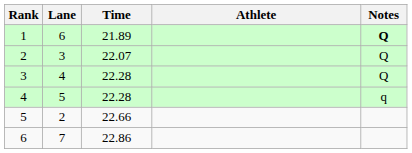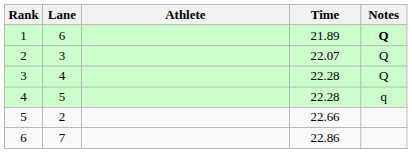 <table class="wikitable sortable" style="text-align:center">
 <tr>
 <th width=40>Rank</th>
 <th width=40>Lane</th>
+<th width=250>Athlete</th>
 <th width=80>Time</th>
-<th width=250>Athlete</th>
 <th width=50>Notes</th>
 </tr>
 <tr style="background:#cfc;">
 <td>1</td>
 <td>6</td>
+<td align=left></td>
 <td>21.89</td>
-<td align=left></td>
 <td><strong>Q</strong></td>
 </tr>
 <tr style="background:#cfc;">
 <td>2</td>
 <td>3</td>
+<td align=left></td>
 <td>22.07</td>
-<td align=left></td>
 <td>Q</td>
 </tr>
 <tr style="background:#cfc;">
 <td>3</td>
 <td>4</td>
+<td align=left></td>
 <td>22.28</td>
-<td align=left></td>
 <td>Q</td>
 </tr>
 <tr style="background:#cfc;">
 <td>4</td>
 <td>5</td>
+<td align=left></td>
 <td>22.28</td>
-<td align=left></td>
 <td>q</td>
 </tr>
 <tr>
 <td>5</td>
 <td>2</td>
+<td align=left></td>
 <td>22.66</td>
-<td align=left></td>
 <td></td>
 </tr>
 <tr>
 <td>6</td>
 <td>7</td>
+<td align=left></td>
 <td>22.86</td>
-<td align=left></td>
 <td></td>
 </tr>
 </table>
